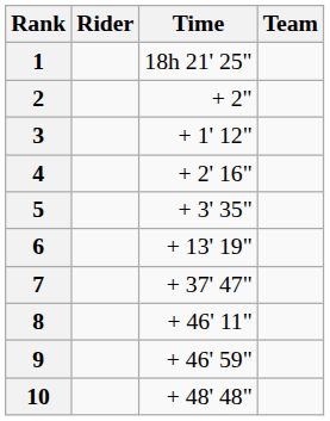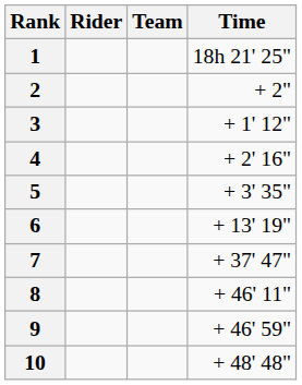 <table class="wikitable" margin-bottom:0;">
 <tr>
 <th scope="col">Rank</th>
 <th scope="col">Rider</th>
+<th scope="col">Team</th>
 <th scope="col">Time</th>
-<th scope="col">Team</th>
 </tr>
 <tr>
 <th scope="row">1</th>
 <td> </td>
+<td></td>
 <td align="right">18h 21' 25"</td>
-<td></td>
 </tr>
 <tr>
 <th scope="row">2</th>
 <td></td>
+<td></td>
 <td align="right">+ 2"</td>
-<td></td>
 </tr>
 <tr>
 <th scope="row">3</th>
 <td></td>
+<td></td>
 <td align="right">+ 1' 12"</td>
-<td></td>
 </tr>
 <tr>
 <th scope="row">4</th>
 <td></td>
+<td></td>
 <td align="right">+ 2' 16"</td>
-<td></td>
 </tr>
 <tr>
 <th scope="row">5</th>
 <td></td>
+<td></td>
 <td align="right">+ 3' 35"</td>
-<td></td>
 </tr>
 <tr>
 <th scope="row">6</th>
 <td></td>
+<td></td>
 <td align="right">+ 13' 19"</td>
-<td></td>
 </tr>
 <tr>
 <th scope="row">7</th>
 <td></td>
+<td></td>
 <td align="right">+ 37' 47"</td>
-<td></td>
 </tr>
 <tr>
 <th scope="row">8</th>
 <td></td>
+<td></td>
 <td align="right">+ 46' 11"</td>
-<td></td>
 </tr>
 <tr>
 <th scope="row">9</th>
 <td></td>
+<td></td>
 <td align="right">+ 46' 59"</td>
-<td></td>
 </tr>
 <tr>
 <th scope="row">10</th>
 <td></td>
+<td></td>
 <td align="right">+ 48' 48"</td>
-<td></td>
 </tr>
 </table>
